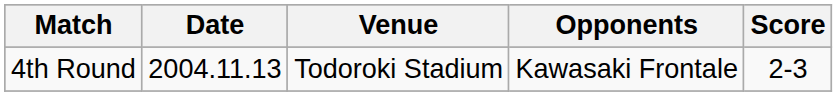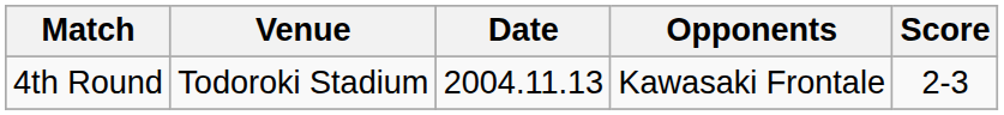 <table class="wikitable" style="text-align:center;">
 <tr>
 <th>Match</th>
+<th>Venue</th>
 <th>Date</th>
-<th>Venue</th>
 <th>Opponents</th>
 <th>Score</th>
 </tr>
 <tr>
 <td>4th Round</td>
+<td>Todoroki Stadium</td>
 <td>2004.11.13</td>
-<td>Todoroki Stadium</td>
 <td>Kawasaki Frontale</td>
 <td>2-3</td>
 </tr>
 </table>
